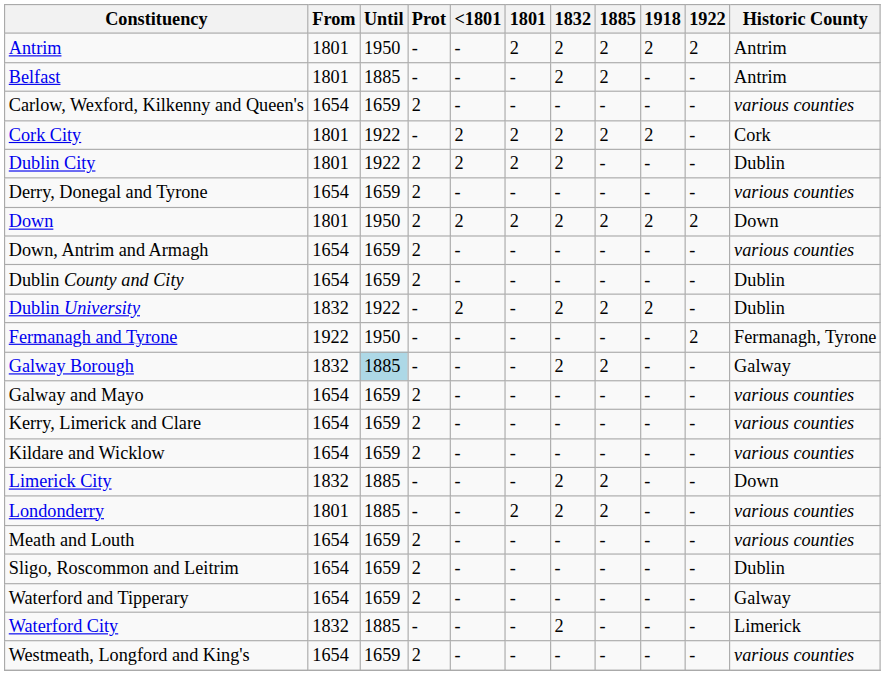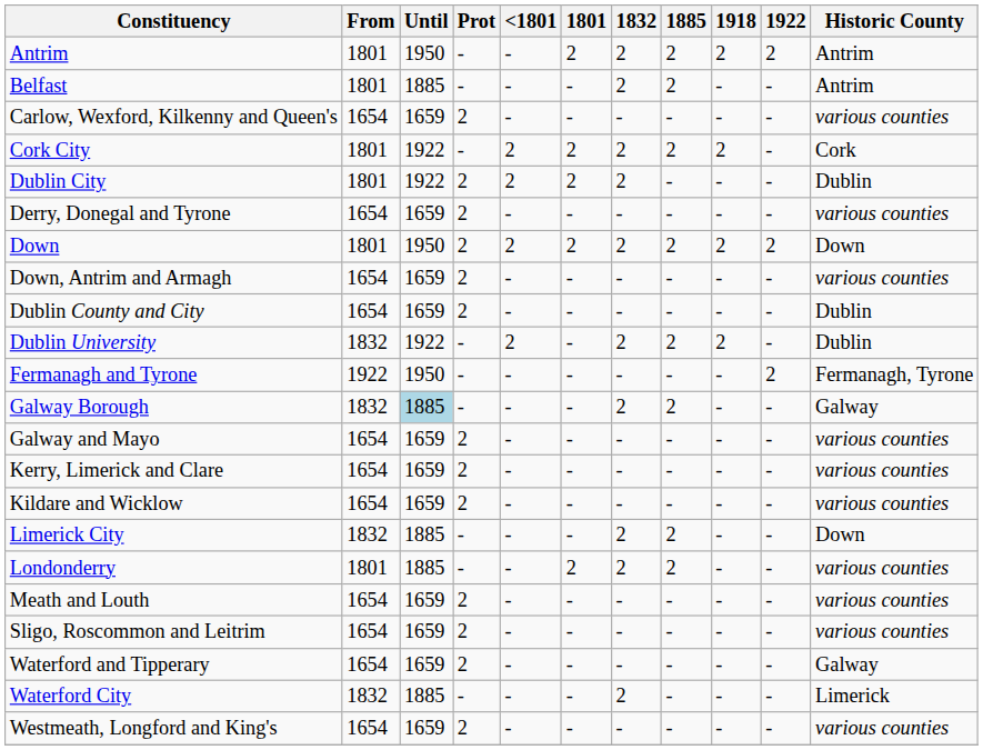 <table class="wikitable">
 <tr>
 <th>Constituency</th>
 <th>From</th>
 <th>Until</th>
 <th>Prot</th>
 <th><1801</th>
 <th>1801</th>
 <th>1832</th>
 <th>1885</th>
 <th>1918</th>
 <th>1922</th>
 <th>Historic County</th>
 </tr>
 <tr>
 <td><a href='#'>Antrim</a></td>
 <td>1801</td>
 <td>1950</td>
 <td>-</td>
 <td>-</td>
 <td>2</td>
 <td>2</td>
 <td>2</td>
 <td>2</td>
 <td>2</td>
 <td>Antrim</td>
 </tr>
 <tr>
 <td><a href='#'>Belfast</a></td>
 <td>1801</td>
 <td>1885</td>
 <td>-</td>
 <td>-</td>
 <td>-</td>
 <td>2</td>
 <td>2</td>
 <td>-</td>
 <td>-</td>
 <td>Antrim</td>
 </tr>
 <tr>
 <td>Carlow, Wexford, Kilkenny and Queen's</td>
 <td>1654</td>
 <td>1659</td>
 <td>2</td>
 <td>-</td>
 <td>-</td>
 <td>-</td>
 <td>-</td>
 <td>-</td>
 <td>-</td>
 <td><em>various counties</em></td>
 </tr>
 <tr>
 <td><a href='#'>Cork City</a></td>
 <td>1801</td>
 <td>1922</td>
 <td>-</td>
 <td>2</td>
 <td>2</td>
 <td>2</td>
 <td>2</td>
 <td>2</td>
 <td>-</td>
 <td>Cork</td>
 </tr>
 <tr>
 <td><a href='#'>Dublin City</a></td>
 <td>1801</td>
 <td>1922</td>
 <td>2</td>
 <td>2</td>
 <td>2</td>
 <td>2</td>
 <td>-</td>
 <td>-</td>
 <td>-</td>
 <td>Dublin</td>
 </tr>
 <tr>
 <td>Derry, Donegal and Tyrone</td>
 <td>1654</td>
 <td>1659</td>
 <td>2</td>
 <td>-</td>
 <td>-</td>
 <td>-</td>
 <td>-</td>
 <td>-</td>
 <td>-</td>
 <td><em>various counties</em></td>
 </tr>
 <tr>
 <td><a href='#'>Down</a></td>
 <td>1801</td>
 <td>1950</td>
 <td>2</td>
 <td>2</td>
 <td>2</td>
 <td>2</td>
 <td>2</td>
 <td>2</td>
 <td>2</td>
 <td>Down</td>
 </tr>
 <tr>
 <td>Down, Antrim and Armagh</td>
 <td>1654</td>
 <td>1659</td>
 <td>2</td>
 <td>-</td>
 <td>-</td>
 <td>-</td>
 <td>-</td>
 <td>-</td>
 <td>-</td>
 <td><em>various counties</em></td>
 </tr>
 <tr>
 <td>Dublin <em>County and City</em></td>
 <td>1654</td>
 <td>1659</td>
 <td>2</td>
 <td>-</td>
 <td>-</td>
 <td>-</td>
 <td>-</td>
 <td>-</td>
 <td>-</td>
 <td>Dublin</td>
 </tr>
 <tr>
 <td><a href='#'>Dublin <em>University</em></a></td>
 <td>1832</td>
 <td>1922</td>
 <td>-</td>
 <td>2</td>
 <td>-</td>
 <td>2</td>
 <td>2</td>
 <td>2</td>
 <td>-</td>
 <td>Dublin</td>
 </tr>
 <tr>
 <td><a href='#'>Fermanagh and Tyrone</a></td>
 <td>1922</td>
 <td>1950</td>
 <td>-</td>
 <td>-</td>
 <td>-</td>
 <td>-</td>
 <td>-</td>
 <td>-</td>
 <td>2</td>
 <td>Fermanagh, Tyrone</td>
 </tr>
 <tr>
 <td><a href='#'>Galway Borough</a></td>
 <td>1832</td>
 <td style="background: lightblue;">1885</td>
 <td>-</td>
 <td>-</td>
 <td>-</td>
 <td>2</td>
 <td>2</td>
 <td>-</td>
 <td>-</td>
 <td>Galway</td>
 </tr>
 <tr>
 <td>Galway and Mayo</td>
 <td>1654</td>
 <td>1659</td>
 <td>2</td>
 <td>-</td>
 <td>-</td>
 <td>-</td>
 <td>-</td>
 <td>-</td>
 <td>-</td>
 <td><em>various counties</em></td>
 </tr>
 <tr>
 <td>Kerry, Limerick and Clare</td>
 <td>1654</td>
 <td>1659</td>
 <td>2</td>
 <td>-</td>
 <td>-</td>
 <td>-</td>
 <td>-</td>
 <td>-</td>
 <td>-</td>
 <td><em>various counties</em></td>
 </tr>
 <tr>
 <td>Kildare and Wicklow</td>
 <td>1654</td>
 <td>1659</td>
 <td>2</td>
 <td>-</td>
 <td>-</td>
 <td>-</td>
 <td>-</td>
 <td>-</td>
 <td>-</td>
 <td><em>various counties</em></td>
 </tr>
 <tr>
 <td><a href='#'>Limerick City</a></td>
 <td>1832</td>
 <td>1885</td>
 <td>-</td>
 <td>-</td>
 <td>-</td>
 <td>2</td>
 <td>2</td>
 <td>-</td>
 <td>-</td>
 <td>Down</td>
 </tr>
 <tr>
 <td><a href='#'>Londonderry</a></td>
 <td>1801</td>
 <td>1885</td>
 <td>-</td>
 <td>-</td>
 <td>2</td>
 <td>2</td>
 <td>2</td>
 <td>-</td>
 <td>-</td>
 <td><em>various counties</em></td>
 </tr>
 <tr>
 <td>Meath and Louth</td>
 <td>1654</td>
 <td>1659</td>
 <td>2</td>
 <td>-</td>
 <td>-</td>
 <td>-</td>
 <td>-</td>
 <td>-</td>
 <td>-</td>
 <td><em>various counties</em></td>
 </tr>
 <tr>
 <td>Sligo, Roscommon and Leitrim</td>
 <td>1654</td>
 <td>1659</td>
 <td>2</td>
 <td>-</td>
 <td>-</td>
 <td>-</td>
 <td>-</td>
 <td>-</td>
 <td>-</td>
-<td>Dublin</td>
+<td><em>various counties</em></td>
 </tr>
 <tr>
 <td>Waterford and Tipperary</td>
 <td>1654</td>
 <td>1659</td>
 <td>2</td>
 <td>-</td>
 <td>-</td>
 <td>-</td>
 <td>-</td>
 <td>-</td>
 <td>-</td>
 <td>Galway</td>
 </tr>
 <tr>
 <td><a href='#'>Waterford City</a></td>
 <td>1832</td>
 <td>1885</td>
 <td>-</td>
 <td>-</td>
 <td>-</td>
 <td>2</td>
 <td>-</td>
 <td>-</td>
 <td>-</td>
 <td>Limerick</td>
 </tr>
 <tr>
 <td>Westmeath, Longford and King's</td>
 <td>1654</td>
 <td>1659</td>
 <td>2</td>
 <td>-</td>
 <td>-</td>
 <td>-</td>
 <td>-</td>
 <td>-</td>
 <td>-</td>
 <td><em>various counties</em></td>
 </tr>
 <tr>
 </tr>
 </table>
